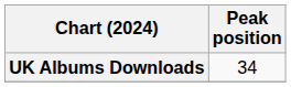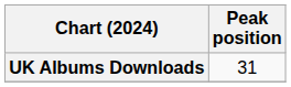 <table class="wikitable sortable plainrowheaders" style="text-align:center">
 <tr>
 <th scope="col">Chart (2024)</th>
 <th scope="col">Peak<br>position</th>
 </tr>
 <tr>
 <th scope="row">UK Albums Downloads</th>
-<td>34</td>
+<td>31</td>
 </tr>
 <tr>
 </tr>
 </table>
